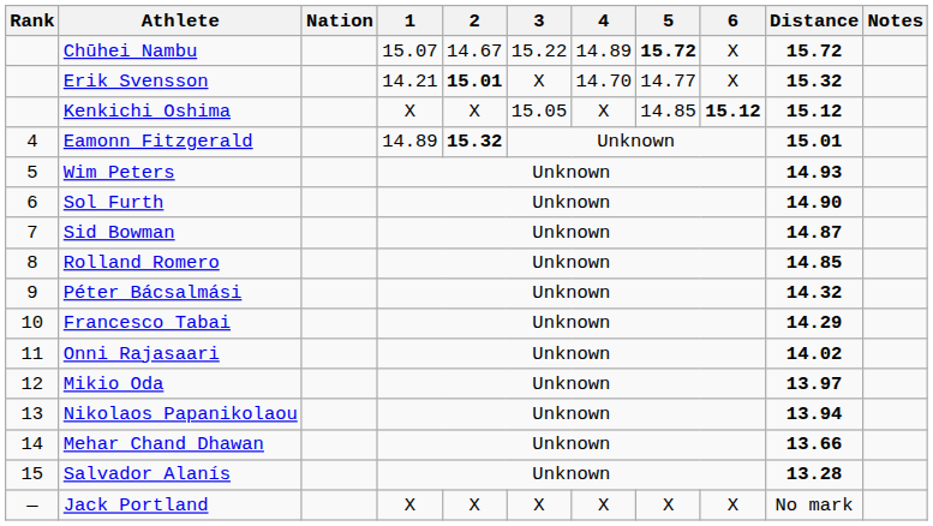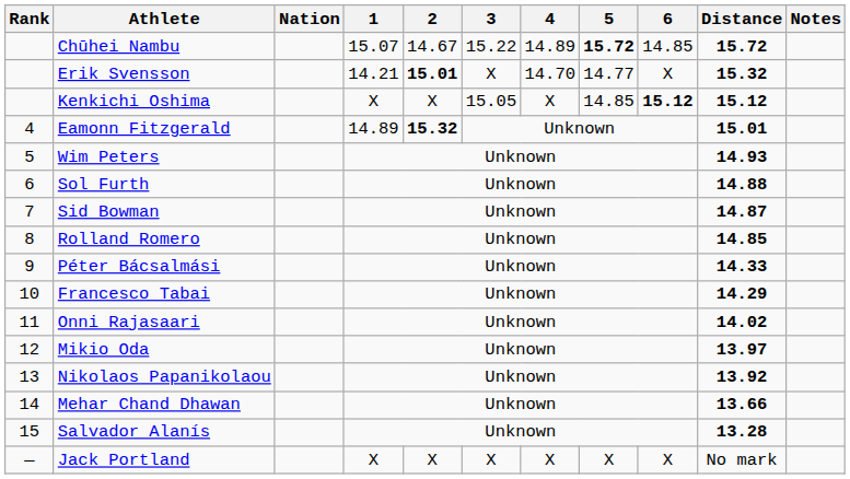 <table class="wikitable sortable" style="text-align:center">
 <tr>
 <th>Rank</th>
 <th>Athlete</th>
 <th>Nation</th>
 <th>1</th>
 <th>2</th>
 <th>3</th>
 <th>4</th>
 <th>5</th>
 <th>6</th>
 <th>Distance</th>
 <th>Notes</th>
 </tr>
 <tr>
 <td></td>
 <td align=left><a href='#'>Chūhei Nambu</a></td>
 <td align=left></td>
 <td>15.07</td>
 <td>14.67</td>
 <td>15.22</td>
 <td>14.89</td>
 <td><strong>15.72</strong> </td>
-<td data-sort-value=1.00>X</td>
+<td>14.85</td>
 <td><strong>15.72</strong></td>
 <td></td>
 </tr>
 <tr>
 <td></td>
 <td align=left><a href='#'>Erik Svensson</a></td>
 <td align=left></td>
 <td>14.21</td>
 <td><strong>15.01</strong></td>
 <td data-sort-value=1.00>X</td>
 <td>14.70</td>
 <td>14.77</td>
 <td data-sort-value=1.00>X</td>
 <td><strong>15.32</strong></td>
 <td></td>
 </tr>
 <tr>
 <td></td>
 <td align=left><a href='#'>Kenkichi Oshima</a></td>
 <td align=left></td>
 <td data-sort-value=1.00>X</td>
 <td data-sort-value=1.00>X</td>
 <td>15.05</td>
 <td data-sort-value=1.00>X</td>
 <td>14.85</td>
 <td><strong>15.12</strong></td>
 <td><strong>15.12</strong></td>
 <td></td>
 </tr>
 <tr>
 <td>4</td>
 <td align=left><a href='#'>Eamonn Fitzgerald</a></td>
 <td align=left></td>
 <td>14.89</td>
 <td><strong>15.32</strong></td>
 <td colspan=4 data-sort-value=15.01>Unknown</td>
 <td><strong>15.01</strong></td>
 <td></td>
 </tr>
 <tr>
 <td>5</td>
 <td align=left><a href='#'>Wim Peters</a></td>
 <td align=left></td>
 <td colspan=6 data-sort-value=14.93>Unknown</td>
 <td><strong>14.93</strong></td>
 <td></td>
 </tr>
 <tr>
 <td>6</td>
 <td align=left><a href='#'>Sol Furth</a></td>
 <td align=left></td>
 <td colspan=6 data-sort-value=14.88>Unknown</td>
-<td><strong>14.90</strong></td>
+<td><strong>14.88</strong></td>
 <td></td>
 </tr>
 <tr>
 <td>7</td>
 <td align=left><a href='#'>Sid Bowman</a></td>
 <td align=left></td>
 <td colspan=6 data-sort-value=14.87>Unknown</td>
 <td><strong>14.87</strong></td>
 <td></td>
 </tr>
 <tr>
 <td>8</td>
 <td align=left><a href='#'>Rolland Romero</a></td>
 <td align=left></td>
 <td colspan=6 data-sort-value=14.85>Unknown</td>
 <td><strong>14.85</strong></td>
 <td></td>
 </tr>
 <tr>
 <td>9</td>
 <td align=left><a href='#'>Péter Bácsalmási</a></td>
 <td align=left></td>
 <td colspan=6 data-sort-value=14.33>Unknown</td>
-<td><strong>14.32</strong></td>
+<td><strong>14.33</strong></td>
 <td></td>
 </tr>
 <tr>
 <td>10</td>
 <td align=left><a href='#'>Francesco Tabai</a></td>
 <td align=left></td>
 <td colspan=6 data-sort-value=14.29>Unknown</td>
 <td><strong>14.29</strong></td>
 <td></td>
 </tr>
 <tr>
 <td>11</td>
 <td align=left><a href='#'>Onni Rajasaari</a></td>
 <td align=left></td>
 <td colspan=6 data-sort-value=14.20>Unknown</td>
 <td><strong>14.02</strong></td>
 <td></td>
 </tr>
 <tr>
 <td>12</td>
 <td align=left><a href='#'>Mikio Oda</a></td>
 <td align=left></td>
 <td colspan=6 data-sort-value=13.97>Unknown</td>
 <td><strong>13.97</strong></td>
 <td></td>
 </tr>
 <tr>
 <td>13</td>
 <td align=left><a href='#'>Nikolaos Papanikolaou</a></td>
 <td align=left></td>
 <td colspan=6 data-sort-value=13.92>Unknown</td>
-<td><strong>13.94</strong></td>
+<td><strong>13.92</strong></td>
 <td></td>
 </tr>
 <tr>
 <td>14</td>
 <td align=left><a href='#'>Mehar Chand Dhawan</a></td>
 <td align=left></td>
 <td colspan=6 data-sort-value=13.66>Unknown</td>
 <td><strong>13.66</strong></td>
 <td></td>
 </tr>
 <tr>
 <td>15</td>
 <td align=left><a href='#'>Salvador Alanís</a></td>
 <td align=left></td>
 <td colspan=6 data-sort-value=13.28>Unknown</td>
 <td><strong>13.28</strong></td>
 <td></td>
 </tr>
 <tr>
 <td data-sort-value=16>—</td>
 <td align=left><a href='#'>Jack Portland</a></td>
 <td align=left></td>
 <td data-sort-value=1.00>X</td>
 <td data-sort-value=1.00>X</td>
 <td data-sort-value=1.00>X</td>
 <td data-sort-value=1.00>X</td>
 <td data-sort-value=1.00>X</td>
 <td data-sort-value=1.00>X</td>
 <td data-sort-value=1.00>No mark</td>
 <td></td>
 </tr>
 </table>
